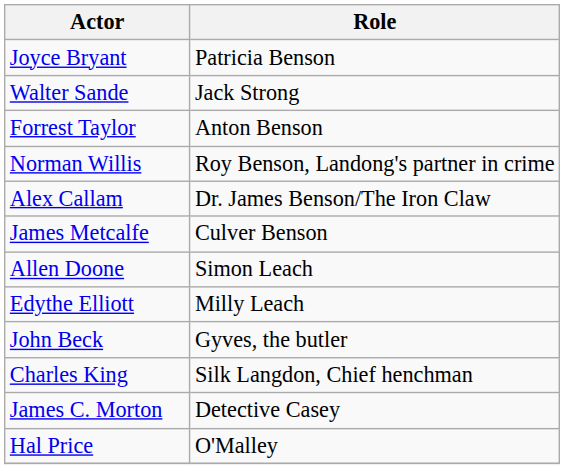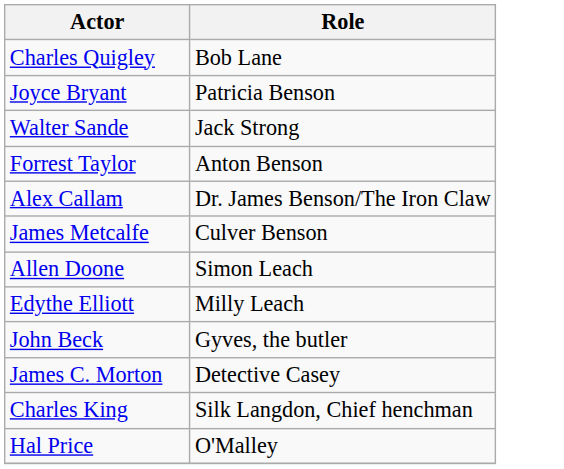 <table class="wikitable">
 <tr>
 <th>Actor</th>
 <th>Role</th>
+</tr>
+<tr>
+<td><a href='#'>Charles Quigley</a></td>
+<td>Bob Lane</td>
 </tr>
 <tr>
 <td><a href='#'>Joyce Bryant</a></td>
 <td>Patricia Benson</td>
 </tr>
 <tr>
 <td><a href='#'>Walter Sande</a></td>
 <td>Jack Strong</td>
 </tr>
 <tr>
 <td><a href='#'>Forrest Taylor</a></td>
 <td>Anton Benson</td>
-</tr>
-<tr>
-<td><a href='#'>Norman Willis</a></td>
-<td>Roy Benson, Landong's partner in crime</td>
 </tr>
 <tr>
 <td><a href='#'>Alex Callam</a></td>
 <td>Dr. James Benson/The Iron Claw</td>
 </tr>
 <tr>
 <td><a href='#'>James Metcalfe</a></td>
 <td>Culver Benson</td>
 </tr>
 <tr>
 <td><a href='#'>Allen Doone</a></td>
 <td>Simon Leach</td>
 </tr>
 <tr>
 <td><a href='#'>Edythe Elliott</a></td>
 <td>Milly Leach</td>
 </tr>
 <tr>
 <td><a href='#'>John Beck</a></td>
 <td>Gyves, the butler</td>
 </tr>
 <tr>
+<td><a href='#'>James C. Morton</a>    </td>
+<td>Detective Casey</td>
+</tr>
+<tr>
 <td><a href='#'>Charles King</a></td>
 <td>Silk Langdon, Chief henchman</td>
-</tr>
-<tr>
-<td><a href='#'>James C. Morton</a>    </td>
-<td>Detective Casey</td>
 </tr>
 <tr>
 <td><a href='#'>Hal Price</a></td>
 <td>O'Malley</td>
 </tr>
 <tr>
 </tr>
 </table>
